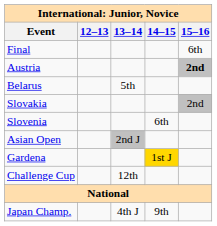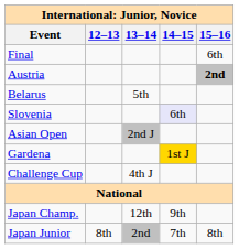 <table class="wikitable" style="text-align:center">
 <tr>
 <th colspan="5" style="background-color: #ffdead; ">International: Junior, Novice</th>
 </tr>
 <tr>
 <th>Event</th>
 <th><a href='#'>12–13</a></th>
 <th><a href='#'>13–14</a></th>
 <th><a href='#'>14–15</a></th>
 <th><a href='#'>15–16</a></th>
 </tr>
 <tr>
 <td align=left> <a href='#'>Final</a></td>
 <td></td>
 <td></td>
 <td></td>
 <td>6th</td>
 </tr>
 <tr>
 <td align=left> <a href='#'>Austria</a></td>
 <td></td>
 <td></td>
 <td></td>
 <td bgcolor=silver><strong>2nd</strong></td>
 </tr>
 <tr>
 <td align=left> <a href='#'>Belarus</a></td>
 <td></td>
 <td>5th</td>
 <td></td>
 <td></td>
 </tr>
 <tr>
-<td align=left> <a href='#'>Slovakia</a></td>
-<td></td>
-<td></td>
-<td></td>
-<td bgcolor=silver>2nd</td>
-</tr>
-<tr>
 <td align=left> <a href='#'>Slovenia</a></td>
 <td></td>
 <td></td>
-<td>6th</td>
+<td style="background: lavender;">6th</td>
 <td></td>
 </tr>
 <tr>
 <td align=left><a href='#'>Asian Open</a></td>
 <td></td>
 <td bgcolor=silver>2nd J</td>
 <td></td>
 <td></td>
 </tr>
 <tr>
 <td align=left><a href='#'>Gardena</a></td>
 <td></td>
 <td></td>
 <td bgcolor=gold>1st J</td>
 <td></td>
 </tr>
 <tr>
 <td align=left><a href='#'>Challenge Cup</a></td>
 <td></td>
-<td>12th</td>
+<td>4th J</td>
 <td></td>
 <td></td>
 </tr>
 <tr>
 <th colspan="5" style="background-color: #ffdead; " align="center">National</th>
 </tr>
 <tr>
 <td align=left><a href='#'>Japan Champ.</a></td>
 <td></td>
-<td>4th J</td>
+<td>12th</td>
 <td>9th</td>
 <td></td>
 </tr>
+<tr>
+<td align=left><a href='#'>Japan Junior</a></td>
+<td>8th</td>
+<td bgcolor=silver>2nd</td>
+<td>7th</td>
+<td>8th</td>
+</tr>
 </table>
